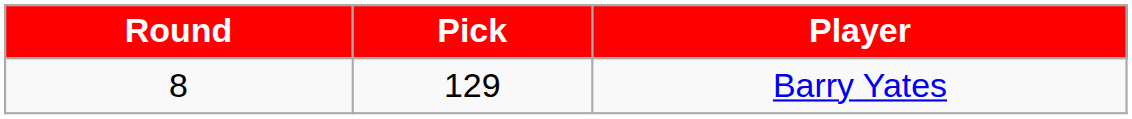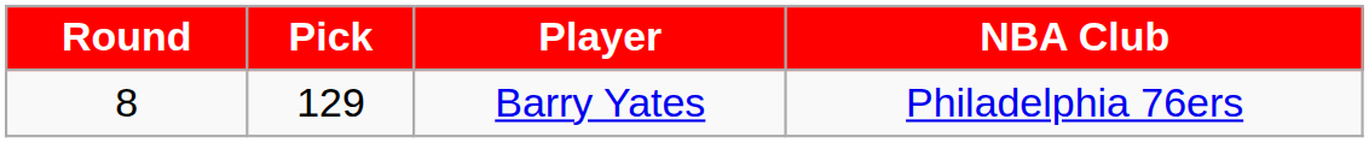 <table class="wikitable" width="60%">
 <tr align="center"  style="background:red;color:white;">
 <td><strong>Round</strong></td>
 <td><strong>Pick</strong></td>
 <td><strong>Player</strong></td>
+<td><strong>NBA Club</strong></td>
 </tr>
 <tr align="center" bgcolor="">
 <td>8</td>
 <td>129</td>
 <td><a href='#'>Barry Yates</a></td>
+<td><a href='#'>Philadelphia 76ers</a></td>
 </tr>
 </table>
